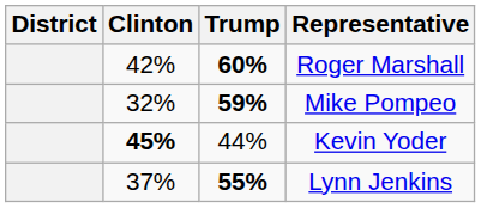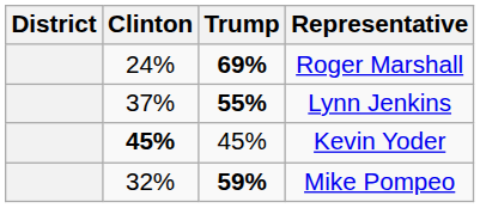 <table class="wikitable sortable">
 <tr>
 <th>District</th>
 <th>Clinton</th>
 <th>Trump</th>
 <th class="unsortable">Representative</th>
 </tr>
 <tr align=center>
 <th></th>
-<td>42%</td>
-<td><strong>60%</strong></td>
+<td>24%</td>
+<td><strong>69%</strong></td>
 <td><a href='#'>Roger Marshall</a></td>
+</tr>
+<tr align=center>
+<th></th>
+<td>37%</td>
+<td><strong>55%</strong></td>
+<td><a href='#'>Lynn Jenkins</a></td>
+</tr>
+<tr align=center>
+<th></th>
+<td><strong>45%</strong></td>
+<td>45%</td>
+<td><a href='#'>Kevin Yoder</a></td>
 </tr>
 <tr align=center>
 <th></th>
 <td>32%</td>
 <td><strong>59%</strong></td>
 <td><a href='#'>Mike Pompeo</a></td>
 </tr>
-<tr align=center>
-<th></th>
-<td><strong>45%</strong></td>
-<td>44%</td>
-<td><a href='#'>Kevin Yoder</a></td>
-</tr>
-<tr align=center>
-<th></th>
-<td>37%</td>
-<td><strong>55%</strong></td>
-<td><a href='#'>Lynn Jenkins</a></td>
-</tr>
 </table>
